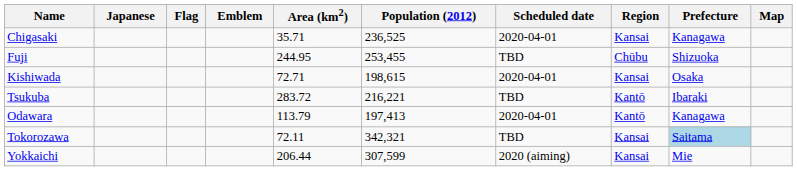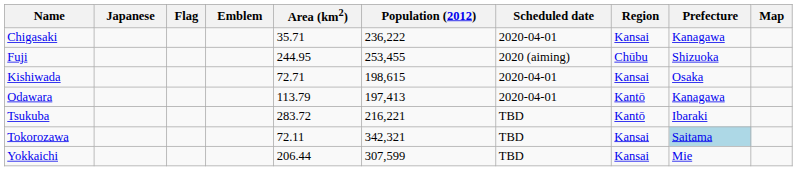 <table class="wikitable sortable" width=80% style="font-size:100%;" align=center>
 <tr>
 <th>Name</th>
 <th>Japanese</th>
 <th>Flag</th>
 <th>Emblem</th>
 <th>Area (km<sup>2</sup>)</th>
 <th>Population (<a href='#'>2012</a>)</th>
 <th>Scheduled date</th>
 <th>Region</th>
 <th>Prefecture</th>
 <th>Map</th>
 </tr>
 <tr>
 <td><a href='#'>Chigasaki</a></td>
 <td></td>
 <td></td>
 <td></td>
 <td>35.71</td>
-<td>236,525</td>
+<td>236,222</td>
 <td>2020-04-01</td>
 <td><a href='#'>Kansai</a></td>
 <td><a href='#'>Kanagawa</a></td>
 <td></td>
 </tr>
 <tr>
 <td><a href='#'>Fuji</a></td>
 <td></td>
 <td></td>
 <td></td>
 <td>244.95</td>
 <td>253,455</td>
-<td>TBD</td>
+<td>2020 (aiming)</td>
 <td><a href='#'>Chūbu</a></td>
 <td><a href='#'>Shizuoka</a></td>
 <td></td>
 </tr>
 <tr>
 <td><a href='#'>Kishiwada</a></td>
 <td></td>
 <td></td>
 <td></td>
 <td>72.71</td>
 <td>198,615</td>
 <td>2020-04-01</td>
 <td><a href='#'>Kansai</a></td>
 <td><a href='#'>Osaka</a></td>
 <td></td>
 </tr>
 <tr>
+<td><a href='#'>Odawara</a></td>
+<td></td>
+<td></td>
+<td></td>
+<td>113.79</td>
+<td>197,413</td>
+<td>2020-04-01</td>
+<td><a href='#'>Kantō</a></td>
+<td><a href='#'>Kanagawa</a></td>
+<td></td>
+</tr>
+<tr>
 <td><a href='#'>Tsukuba</a></td>
 <td></td>
 <td></td>
 <td></td>
 <td>283.72</td>
 <td>216,221</td>
 <td>TBD</td>
 <td><a href='#'>Kantō</a></td>
 <td><a href='#'>Ibaraki</a></td>
-<td></td>
-</tr>
-<tr>
-<td><a href='#'>Odawara</a></td>
-<td></td>
-<td></td>
-<td></td>
-<td>113.79</td>
-<td>197,413</td>
-<td>2020-04-01</td>
-<td><a href='#'>Kantō</a></td>
-<td><a href='#'>Kanagawa</a></td>
 <td></td>
 </tr>
 <tr>
 <td><a href='#'>Tokorozawa</a></td>
 <td></td>
 <td></td>
 <td></td>
 <td>72.11</td>
 <td>342,321</td>
 <td>TBD</td>
 <td><a href='#'>Kansai</a></td>
 <td style="background: lightblue;"><a href='#'>Saitama</a></td>
 <td></td>
 </tr>
 <tr>
 <td><a href='#'>Yokkaichi</a></td>
 <td></td>
 <td></td>
 <td></td>
 <td>206.44</td>
 <td>307,599</td>
-<td>2020 (aiming)</td>
+<td>TBD</td>
 <td><a href='#'>Kansai</a></td>
 <td><a href='#'>Mie</a></td>
 <td></td>
 </tr>
 </table>
